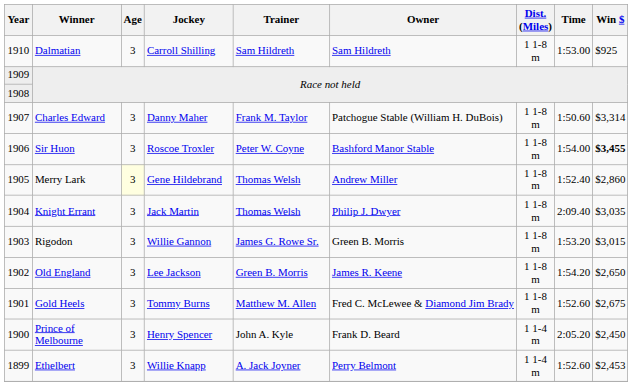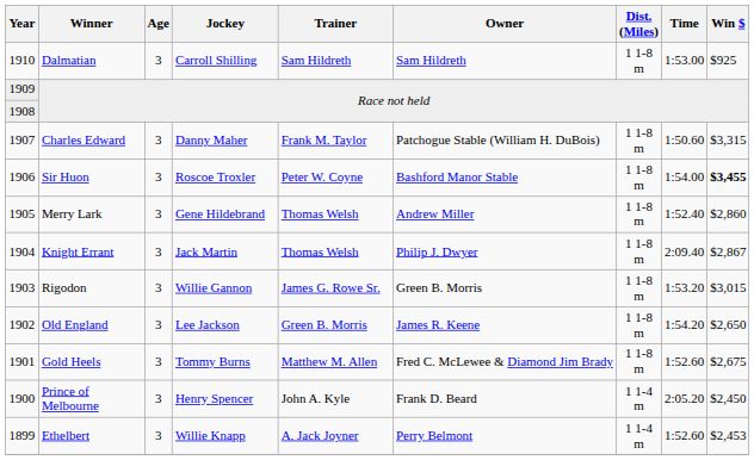 <table class="wikitable sortable" style="font-size:90%">
 <tr>
 <th style="width:30px">Year<br></th>
 <th style="width:110px">Winner<br></th>
 <th style="width:20px">Age<br></th>
 <th style="width:110px">Jockey<br></th>
 <th style="width:120px">Trainer<br></th>
 <th>Owner<br></th>
 <th style="width:25px"><a href='#'>Dist.</a><br> <span>(<a href='#'>Miles</a>)</span></th>
 <th style="width:25px">Time<br></th>
 <th style="width:35px">Win <a href='#'>$</a><br></th>
 </tr>
 <tr>
 <td align=center>1910</td>
 <td><a href='#'>Dalmatian</a></td>
 <td align=center>3</td>
 <td><a href='#'>Carroll Shilling</a></td>
 <td><a href='#'>Sam Hildreth</a></td>
 <td><a href='#'>Sam Hildreth</a></td>
 <td align=center>1 1-8 m</td>
 <td>1:53.00</td>
 <td>$925</td>
 </tr>
 <tr style="background:#eee;">
 <td align=center>1909</td>
 <td rowspan="2" colspan="8" style="text-align:center;"><em>Race not held</em></td>
 </tr>
 <tr style="background:#eee;">
 <td align=center>1908</td>
 </tr>
 <tr>
 <td align=center>1907</td>
 <td><a href='#'>Charles Edward</a></td>
 <td align=center>3</td>
 <td><a href='#'>Danny Maher</a></td>
 <td><a href='#'>Frank M. Taylor</a></td>
 <td>Patchogue Stable (William H. DuBois)</td>
 <td align=center>1 1-8 m</td>
 <td>1:50.60</td>
-<td>$3,314</td>
+<td>$3,315</td>
 </tr>
 <tr>
 <td align=center>1906</td>
 <td><a href='#'>Sir Huon</a></td>
 <td align=center>3</td>
 <td><a href='#'>Roscoe Troxler</a></td>
 <td><a href='#'>Peter W. Coyne</a></td>
 <td><a href='#'>Bashford Manor Stable</a></td>
 <td align=center>1 1-8 m</td>
 <td>1:54.00</td>
 <td><strong>$3,455</strong></td>
 </tr>
 <tr>
 <td align=center>1905</td>
 <td>Merry Lark</td>
-<td align=center style="background: lightyellow;">3</td>
+<td align=center>3</td>
 <td><a href='#'>Gene Hildebrand</a></td>
 <td><a href='#'>Thomas Welsh</a></td>
 <td><a href='#'>Andrew Miller</a></td>
 <td align=center>1 1-8 m</td>
 <td>1:52.40</td>
 <td>$2,860</td>
 </tr>
 <tr>
 <td align=center>1904</td>
 <td><a href='#'>Knight Errant</a></td>
 <td align=center>3</td>
 <td><a href='#'>Jack Martin</a></td>
 <td><a href='#'>Thomas Welsh</a></td>
 <td><a href='#'>Philip J. Dwyer</a></td>
 <td align=center>1 1-8 m</td>
 <td>2:09.40</td>
-<td>$3,035</td>
+<td>$2,867</td>
 </tr>
 <tr>
 <td align=center>1903</td>
 <td>Rigodon</td>
 <td align=center>3</td>
 <td><a href='#'>Willie Gannon</a></td>
 <td><a href='#'>James G. Rowe Sr.</a></td>
 <td>Green B. Morris</td>
 <td align=center>1 1-8 m</td>
 <td>1:53.20</td>
 <td>$3,015</td>
 </tr>
 <tr>
 <td align=center>1902</td>
 <td><a href='#'>Old England</a></td>
 <td align=center>3</td>
 <td><a href='#'>Lee Jackson</a></td>
 <td><a href='#'>Green B. Morris</a></td>
 <td><a href='#'>James R. Keene</a></td>
 <td align=center>1 1-8 m</td>
 <td>1:54.20</td>
 <td>$2,650</td>
 </tr>
 <tr>
 <td align=center>1901</td>
 <td><a href='#'>Gold Heels</a></td>
 <td align=center>3</td>
 <td><a href='#'>Tommy Burns</a></td>
 <td><a href='#'>Matthew M. Allen</a></td>
 <td>Fred C. McLewee & <a href='#'>Diamond Jim Brady</a></td>
 <td align=center>1 1-8 m</td>
 <td>1:52.60</td>
 <td>$2,675</td>
 </tr>
 <tr>
 <td align=center>1900</td>
 <td><a href='#'>Prince of Melbourne</a></td>
 <td align=center>3</td>
 <td><a href='#'>Henry Spencer</a></td>
 <td>John A. Kyle</td>
 <td>Frank D. Beard</td>
 <td align=center>1 1-4 m</td>
 <td>2:05.20</td>
 <td>$2,450</td>
 </tr>
 <tr>
 <td align=center>1899</td>
 <td><a href='#'>Ethelbert</a></td>
 <td align=center>3</td>
 <td><a href='#'>Willie Knapp</a></td>
 <td><a href='#'>A. Jack Joyner</a></td>
 <td><a href='#'>Perry Belmont</a></td>
 <td align=center>1 1-4 m</td>
 <td>1:52.60</td>
 <td>$2,453</td>
 </tr>
 <tr>
 </tr>
 </table>
